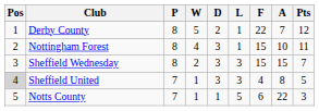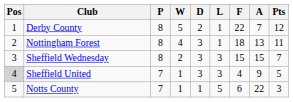 <table class="wikitable" style="text-align:center">
 <tr>
 <th width="25">Pos</th>
 <th width="200">Club</th>
 <th width="25">P</th>
 <th width="25">W</th>
 <th width="25">D</th>
 <th width="25">L</th>
 <th width="25">F</th>
 <th width="25">A</th>
 <th width="25">Pts</th>
 </tr>
 <tr>
 <td>1</td>
 <td align="left"><a href='#'>Derby County</a></td>
 <td>8</td>
 <td>5</td>
 <td>2</td>
 <td>1</td>
 <td>22</td>
 <td>7</td>
 <td>12</td>
 </tr>
 <tr>
 <td>2</td>
 <td align="left"><a href='#'>Nottingham Forest</a></td>
 <td>8</td>
 <td>4</td>
 <td>3</td>
 <td>1</td>
-<td>15</td>
-<td>10</td>
+<td>18</td>
+<td>13</td>
 <td>11</td>
 </tr>
 <tr>
 <td>3</td>
 <td align="left"><a href='#'>Sheffield Wednesday</a></td>
 <td>8</td>
 <td>2</td>
 <td>3</td>
 <td>3</td>
 <td>15</td>
 <td>15</td>
 <td>7</td>
 </tr>
 <tr>
 <td style="background: lightgrey;">4</td>
 <td align="left"><a href='#'>Sheffield United</a></td>
 <td>7</td>
 <td>1</td>
 <td>3</td>
 <td>3</td>
 <td>4</td>
-<td>8</td>
+<td>9</td>
 <td>5</td>
 </tr>
 <tr>
 <td>5</td>
 <td align="left"><a href='#'>Notts County</a></td>
 <td>7</td>
 <td>1</td>
 <td>1</td>
 <td>5</td>
 <td>6</td>
 <td>22</td>
 <td>3</td>
 </tr>
 </table>
